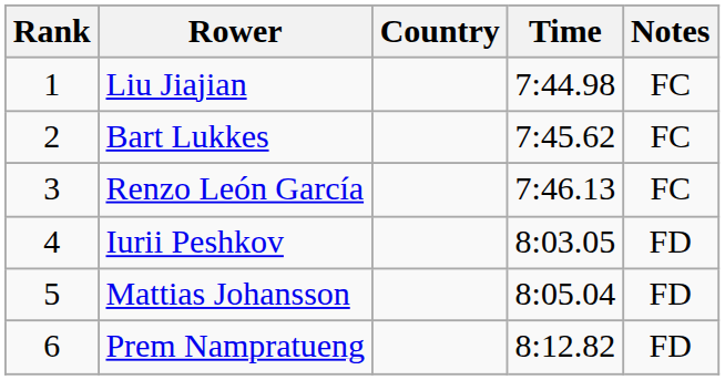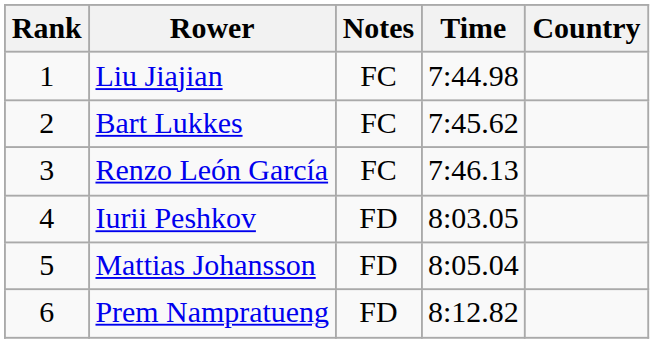 <table class="wikitable" style="text-align:center">
 <tr>
 <th>Rank</th>
 <th>Rower</th>
+<th>Notes</th>
+<th>Time</th>
 <th>Country</th>
-<th>Time</th>
-<th>Notes</th>
 </tr>
 <tr>
 <td>1</td>
 <td align="left"><a href='#'>Liu Jiajian</a></td>
+<td>FC</td>
+<td>7:44.98</td>
 <td align="left"></td>
-<td>7:44.98</td>
-<td>FC</td>
 </tr>
 <tr>
 <td>2</td>
 <td align="left"><a href='#'>Bart Lukkes</a></td>
+<td>FC</td>
+<td>7:45.62</td>
 <td align="left"></td>
-<td>7:45.62</td>
-<td>FC</td>
 </tr>
 <tr>
 <td>3</td>
 <td align="left"><a href='#'>Renzo León García</a></td>
+<td>FC</td>
+<td>7:46.13</td>
 <td align="left"></td>
-<td>7:46.13</td>
-<td>FC</td>
 </tr>
 <tr>
 <td>4</td>
 <td align="left"><a href='#'>Iurii Peshkov</a></td>
+<td>FD</td>
+<td>8:03.05</td>
 <td align="left"></td>
-<td>8:03.05</td>
-<td>FD</td>
 </tr>
 <tr>
 <td>5</td>
 <td align="left"><a href='#'>Mattias Johansson</a></td>
+<td>FD</td>
+<td>8:05.04</td>
 <td align="left"></td>
-<td>8:05.04</td>
-<td>FD</td>
 </tr>
 <tr>
 <td>6</td>
 <td align="left"><a href='#'>Prem Nampratueng</a></td>
+<td>FD</td>
+<td>8:12.82</td>
 <td align="left"></td>
-<td>8:12.82</td>
-<td>FD</td>
 </tr>
 </table>
